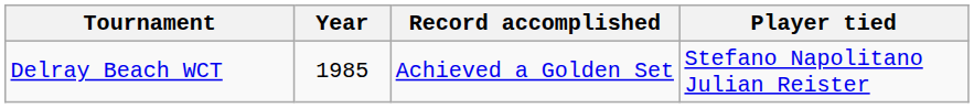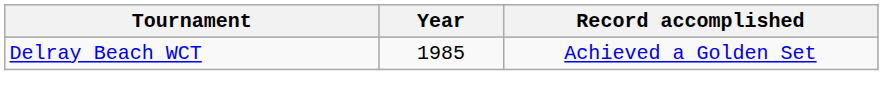 <table class="wikitable">
 <tr style="background:#efefef; font-size:100%; text-align:center;">
 <th style="width:30%"><strong>Tournament</strong></th>
 <th style="width:10%"><strong>Year</strong></th>
 <th style="width:30%"><strong>Record accomplished</strong></th>
-<th style="width:30%"><strong>Player tied</strong></th>
 </tr>
 <tr>
 <td><a href='#'>Delray Beach WCT</a></td>
 <td style="text-align:center;">1985</td>
 <td style="text-align:center;"><a href='#'>Achieved a Golden Set</a></td>
-<td><a href='#'>Stefano Napolitano</a><br><a href='#'>Julian Reister</a></td>
 </tr>
 </table>
